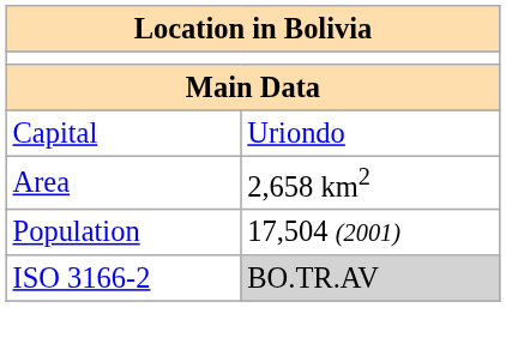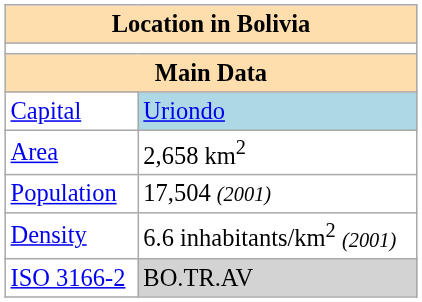 <table border=1 align=right cellpadding=3 cellspacing=0 width=270 style="margin: 0 0 1em 1em; border: 1px #aaa solid; border-collapse: collapse;">
 <tr>
 <th colspan="2" bgcolor="#FFDEAD">Location in Bolivia</th>
 </tr>
 <tr>
 <td colspan="2" align="center" bgcolor="#ffffff"></td>
 </tr>
 <tr>
 <th colspan="2" bgcolor="#FFDEAD">Main Data</th>
 </tr>
 <tr>
 <td><a href='#'>Capital</a></td>
-<td><a href='#'>Uriondo</a></td>
+<td style="background: lightblue;"><a href='#'>Uriondo</a></td>
 </tr>
 <tr>
 <td><a href='#'>Area</a></td>
 <td>2,658 km<sup>2</sup></td>
 </tr>
 <tr>
 <td><a href='#'>Population</a></td>
 <td>17,504 <em><small>(2001)</small></em></td>
 </tr>
 <tr>
+<td><a href='#'>Density</a></td>
+<td>6.6 inhabitants/km<sup>2</sup> <em><small>(2001)</small></em></td>
+</tr>
+<tr>
 <td><a href='#'>ISO 3166-2</a></td>
 <td style="background: lightgrey;">BO.TR.AV</td>
 </tr>
 </table>
